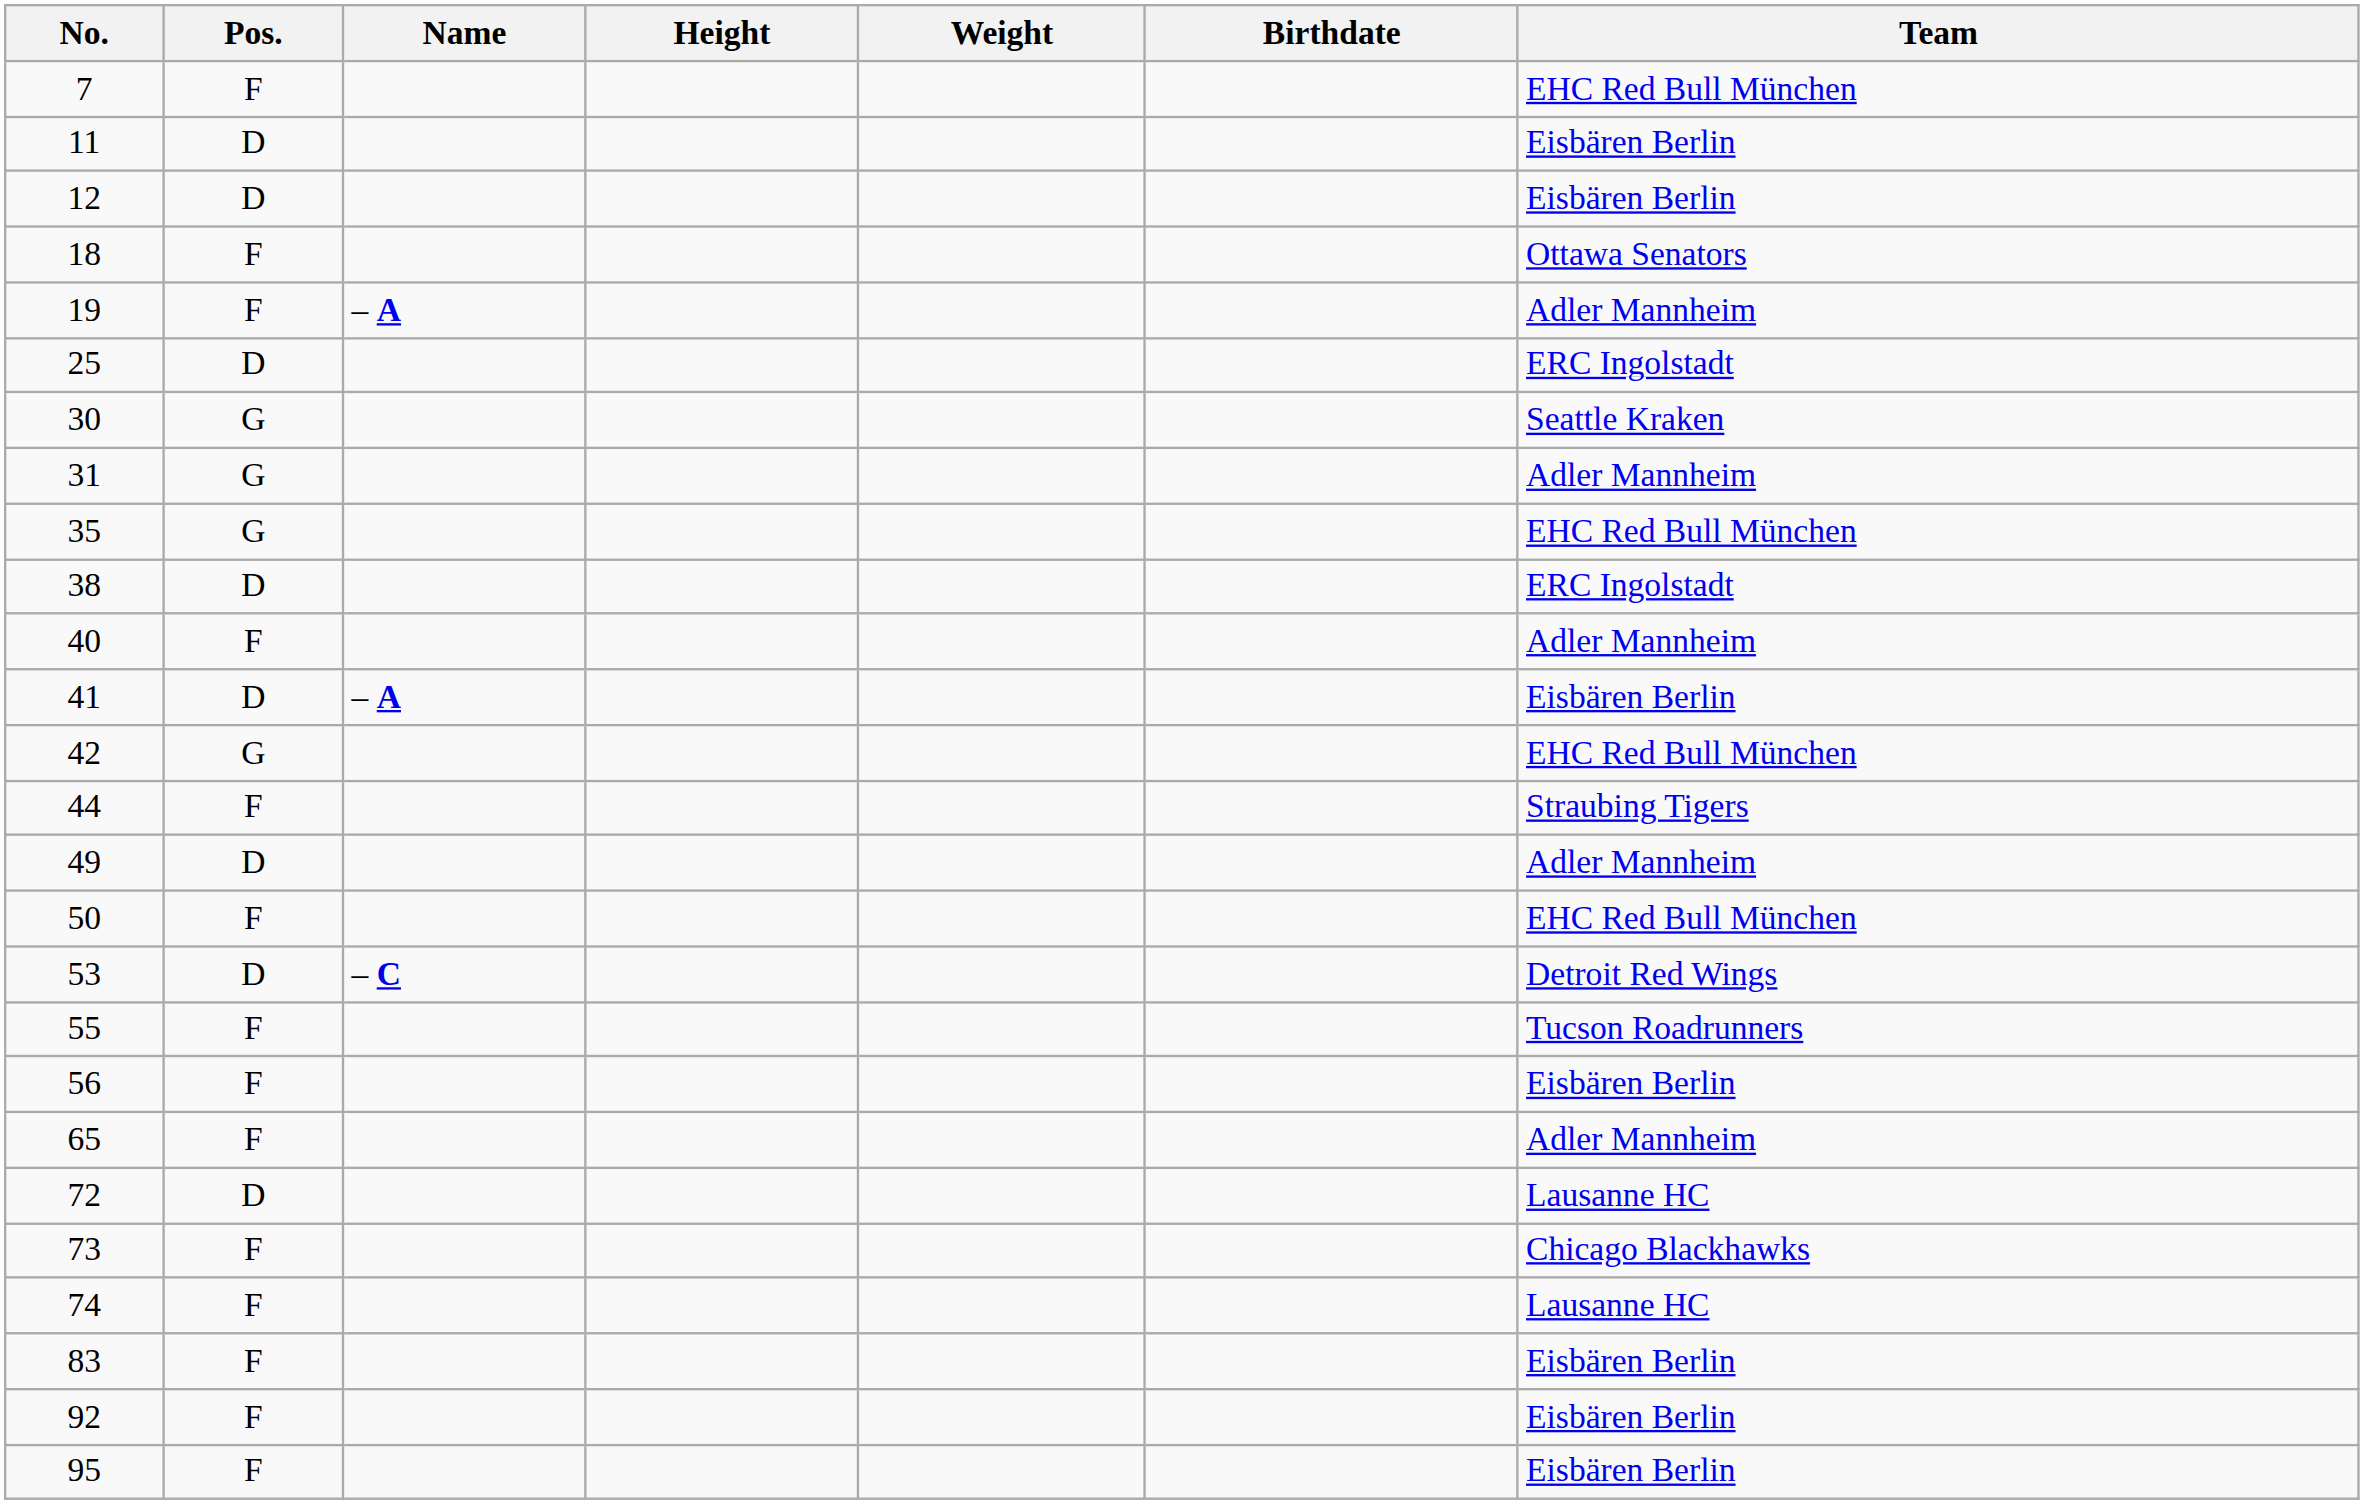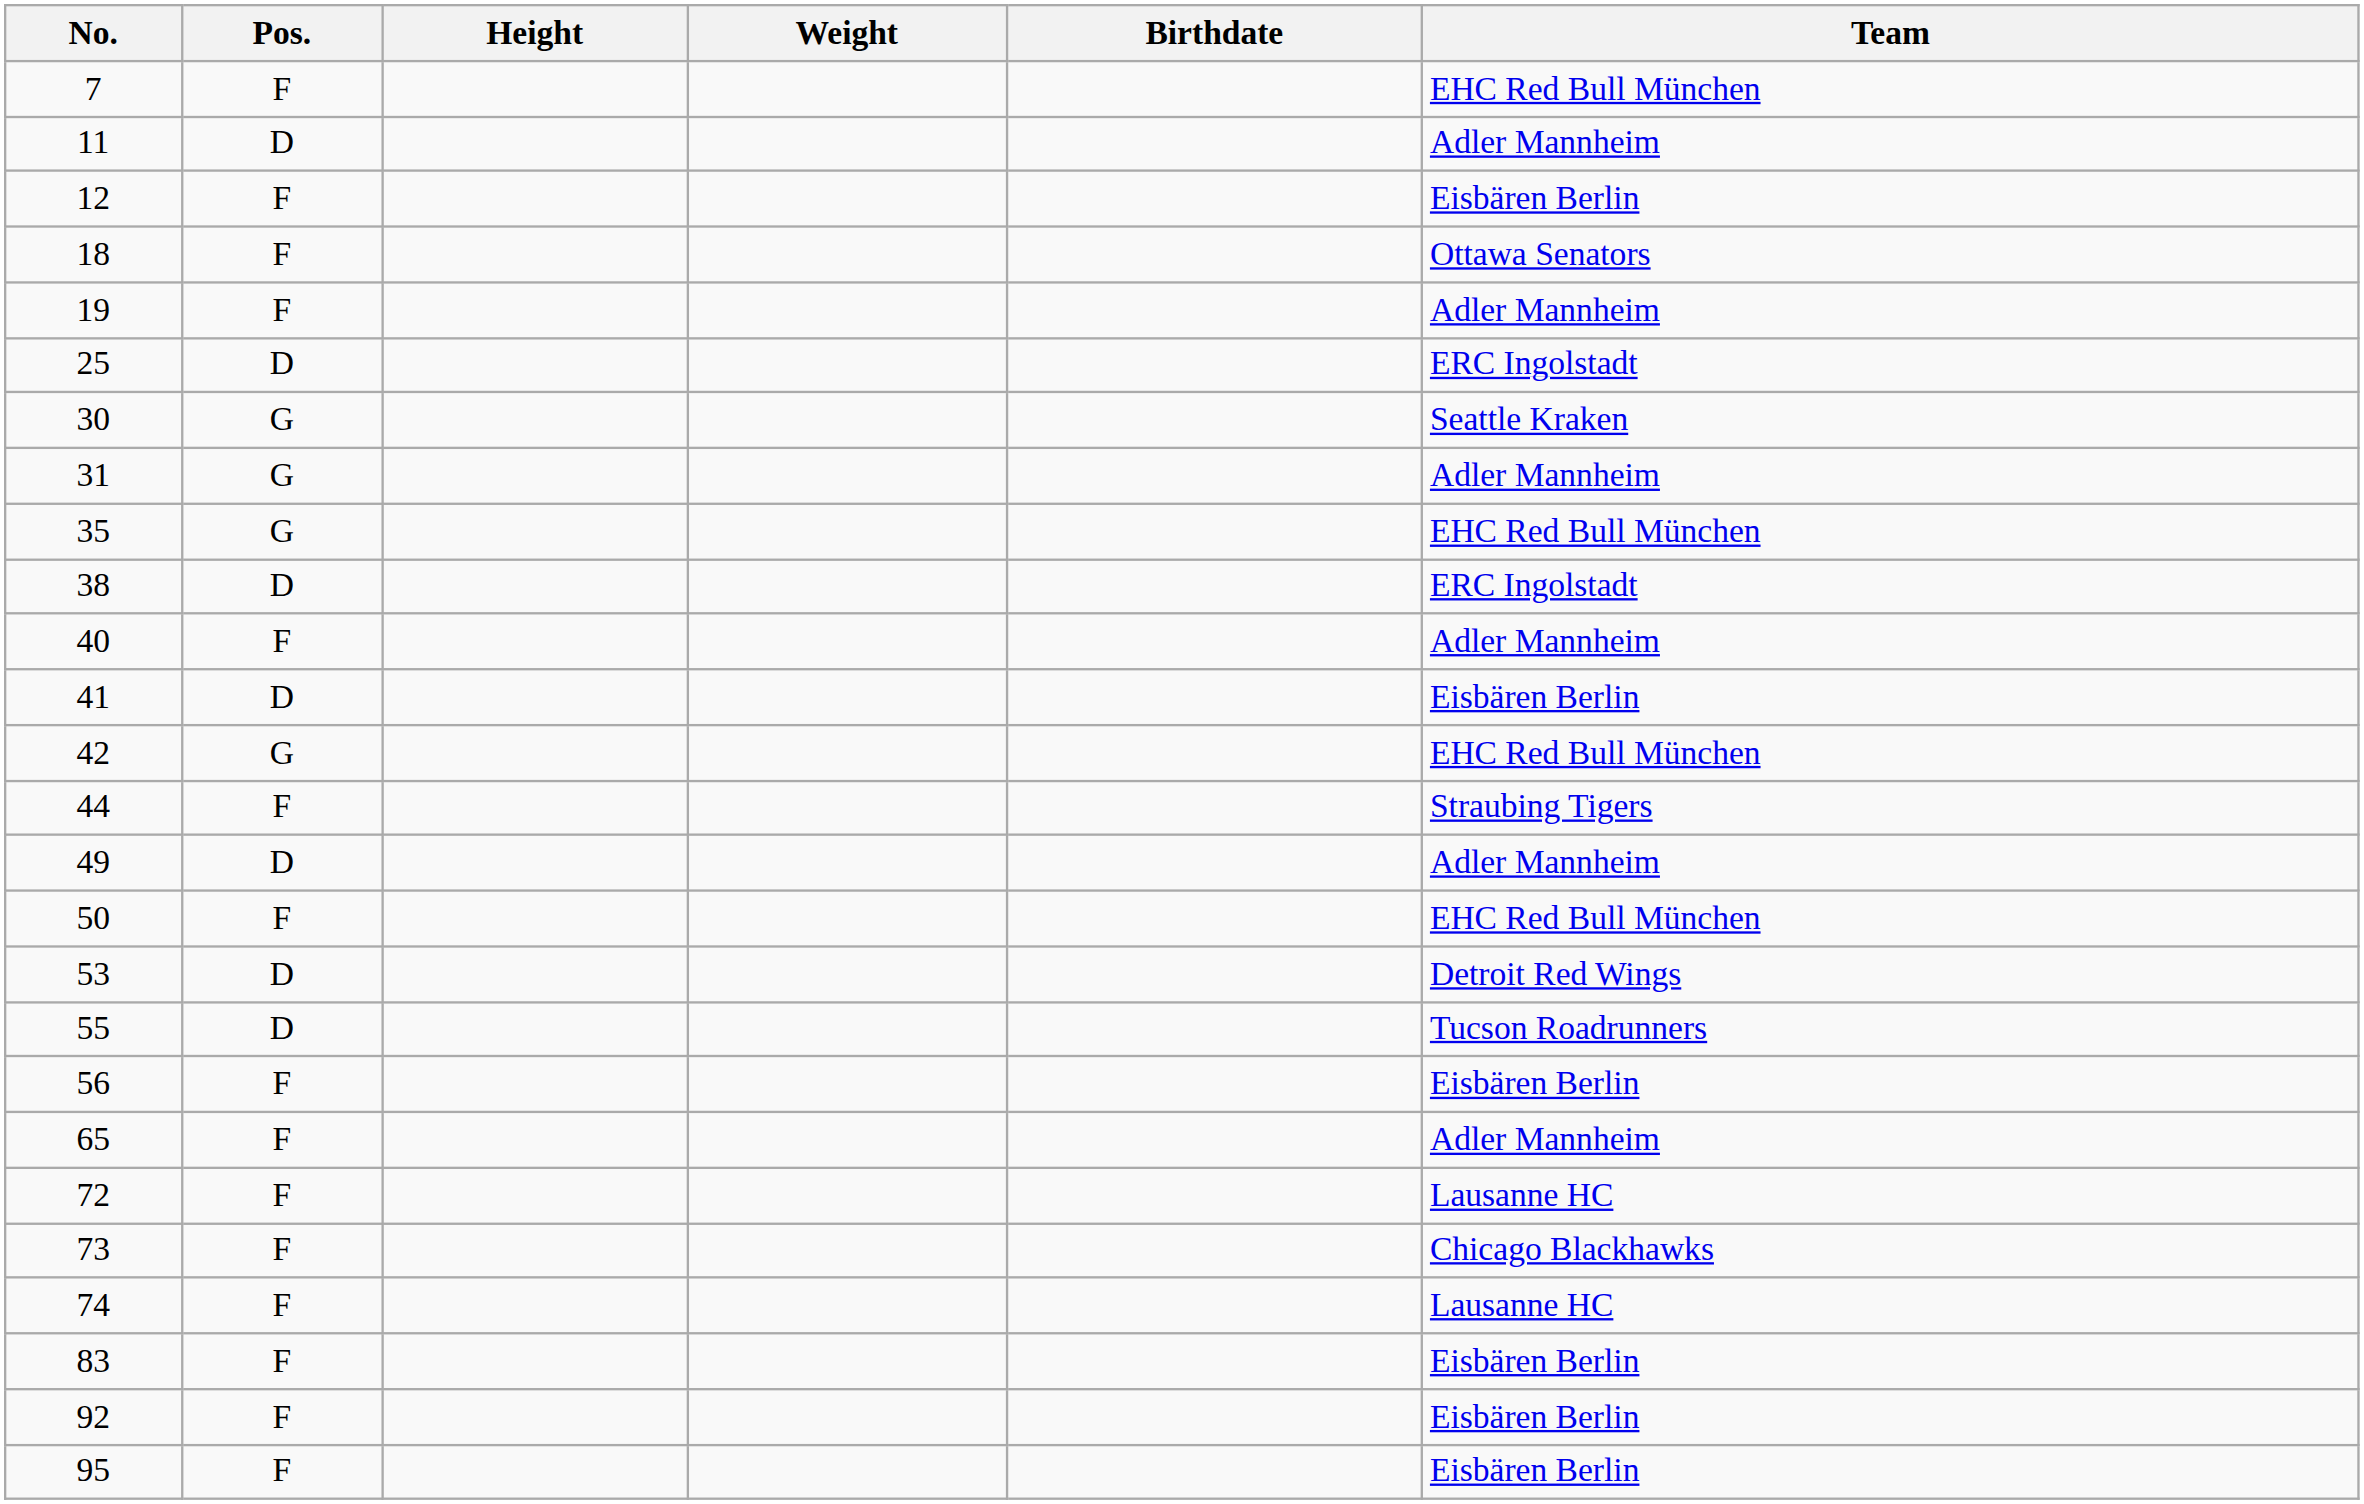 <table width="80%" class="wikitable sortable" style="font-size: 90%; text-align: center;">
 <tr>
 <th>No.</th>
 <th>Pos.</th>
-<th>Name</th>
 <th>Height</th>
 <th>Weight</th>
 <th>Birthdate</th>
 <th>Team</th>
 </tr>
 <tr>
 <td>7</td>
 <td>F</td>
-<td align="left"></td>
 <td></td>
 <td></td>
 <td></td>
 <td style="text-align:left;"> <a href='#'>EHC Red Bull München</a></td>
 </tr>
 <tr>
 <td>11</td>
 <td>D</td>
-<td align="left"></td>
 <td></td>
 <td></td>
 <td></td>
-<td style="text-align:left;"> <a href='#'>Eisbären Berlin</a></td>
+<td style="text-align:left;"> <a href='#'>Adler Mannheim</a></td>
 </tr>
 <tr>
 <td>12</td>
-<td>D</td>
-<td align="left"></td>
+<td>F</td>
 <td></td>
 <td></td>
 <td></td>
 <td style="text-align:left;"> <a href='#'>Eisbären Berlin</a></td>
 </tr>
 <tr>
 <td>18</td>
 <td>F</td>
-<td align="left"></td>
 <td></td>
 <td></td>
 <td></td>
 <td style="text-align:left;"> <a href='#'>Ottawa Senators</a></td>
 </tr>
 <tr>
 <td>19</td>
 <td>F</td>
-<td align="left"> – <strong><a href='#'>A</a></strong></td>
 <td></td>
 <td></td>
 <td></td>
 <td style="text-align:left;"> <a href='#'>Adler Mannheim</a></td>
 </tr>
 <tr>
 <td>25</td>
 <td>D</td>
-<td align="left"></td>
 <td></td>
 <td></td>
 <td></td>
 <td style="text-align:left;"> <a href='#'>ERC Ingolstadt</a></td>
 </tr>
 <tr>
 <td>30</td>
 <td>G</td>
-<td align="left"></td>
 <td></td>
 <td></td>
 <td></td>
 <td style="text-align:left;"> <a href='#'>Seattle Kraken</a></td>
 </tr>
 <tr>
 <td>31</td>
 <td>G</td>
-<td align="left"></td>
 <td></td>
 <td></td>
 <td></td>
 <td style="text-align:left;"> <a href='#'>Adler Mannheim</a></td>
 </tr>
 <tr>
 <td>35</td>
 <td>G</td>
-<td align="left"></td>
 <td></td>
 <td></td>
 <td></td>
 <td style="text-align:left;"> <a href='#'>EHC Red Bull München</a></td>
 </tr>
 <tr>
 <td>38</td>
 <td>D</td>
-<td align="left"></td>
 <td></td>
 <td></td>
 <td></td>
 <td style="text-align:left;"> <a href='#'>ERC Ingolstadt</a></td>
 </tr>
 <tr>
 <td>40</td>
 <td>F</td>
-<td align="left"></td>
 <td></td>
 <td></td>
 <td></td>
 <td style="text-align:left;"> <a href='#'>Adler Mannheim</a></td>
 </tr>
 <tr>
 <td>41</td>
 <td>D</td>
-<td align="left"> – <strong><a href='#'>A</a></strong></td>
 <td></td>
 <td></td>
 <td></td>
 <td style="text-align:left;"> <a href='#'>Eisbären Berlin</a></td>
 </tr>
 <tr>
 <td>42</td>
 <td>G</td>
-<td align="left"></td>
 <td></td>
 <td></td>
 <td></td>
 <td style="text-align:left;"> <a href='#'>EHC Red Bull München</a></td>
 </tr>
 <tr>
 <td>44</td>
 <td>F</td>
-<td align="left"></td>
 <td></td>
 <td></td>
 <td></td>
 <td style="text-align:left;"> <a href='#'>Straubing Tigers</a></td>
 </tr>
 <tr>
 <td>49</td>
 <td>D</td>
-<td align="left"></td>
 <td></td>
 <td></td>
 <td></td>
 <td style="text-align:left;"> <a href='#'>Adler Mannheim</a></td>
 </tr>
 <tr>
 <td>50</td>
 <td>F</td>
-<td align="left"></td>
 <td></td>
 <td></td>
 <td></td>
 <td style="text-align:left;"> <a href='#'>EHC Red Bull München</a></td>
 </tr>
 <tr>
 <td>53</td>
 <td>D</td>
-<td align="left"> – <strong><a href='#'>C</a></strong></td>
 <td></td>
 <td></td>
 <td></td>
 <td style="text-align:left;"> <a href='#'>Detroit Red Wings</a></td>
 </tr>
 <tr>
 <td>55</td>
-<td>F</td>
-<td align="left"></td>
+<td>D</td>
 <td></td>
 <td></td>
 <td></td>
 <td style="text-align:left;"> <a href='#'>Tucson Roadrunners</a></td>
 </tr>
 <tr>
 <td>56</td>
 <td>F</td>
-<td align="left"></td>
 <td></td>
 <td></td>
 <td></td>
 <td style="text-align:left;"> <a href='#'>Eisbären Berlin</a></td>
 </tr>
 <tr>
 <td>65</td>
 <td>F</td>
-<td align="left"></td>
 <td></td>
 <td></td>
 <td></td>
 <td style="text-align:left;"> <a href='#'>Adler Mannheim</a></td>
 </tr>
 <tr>
 <td>72</td>
-<td>D</td>
-<td align="left"></td>
+<td>F</td>
 <td></td>
 <td></td>
 <td></td>
 <td style="text-align:left;"> <a href='#'>Lausanne HC</a></td>
 </tr>
 <tr>
 <td>73</td>
 <td>F</td>
-<td align="left"></td>
 <td></td>
 <td></td>
 <td></td>
 <td style="text-align:left;"> <a href='#'>Chicago Blackhawks</a></td>
 </tr>
 <tr>
 <td>74</td>
 <td>F</td>
-<td align="left"></td>
 <td></td>
 <td></td>
 <td></td>
 <td style="text-align:left;"> <a href='#'>Lausanne HC</a></td>
 </tr>
 <tr>
 <td>83</td>
 <td>F</td>
-<td align="left"></td>
 <td></td>
 <td></td>
 <td></td>
 <td style="text-align:left;"> <a href='#'>Eisbären Berlin</a></td>
 </tr>
 <tr>
 <td>92</td>
 <td>F</td>
-<td align="left"></td>
 <td></td>
 <td></td>
 <td></td>
 <td style="text-align:left;"> <a href='#'>Eisbären Berlin</a></td>
 </tr>
 <tr>
 <td>95</td>
 <td>F</td>
-<td align="left"></td>
 <td></td>
 <td></td>
 <td></td>
 <td style="text-align:left;"> <a href='#'>Eisbären Berlin</a></td>
 </tr>
 </table>
